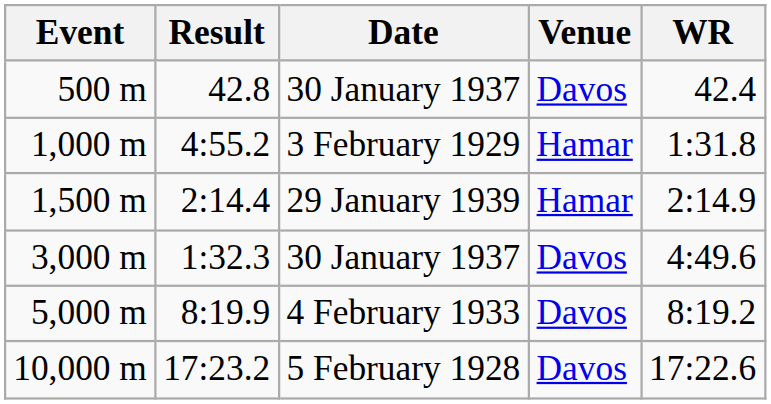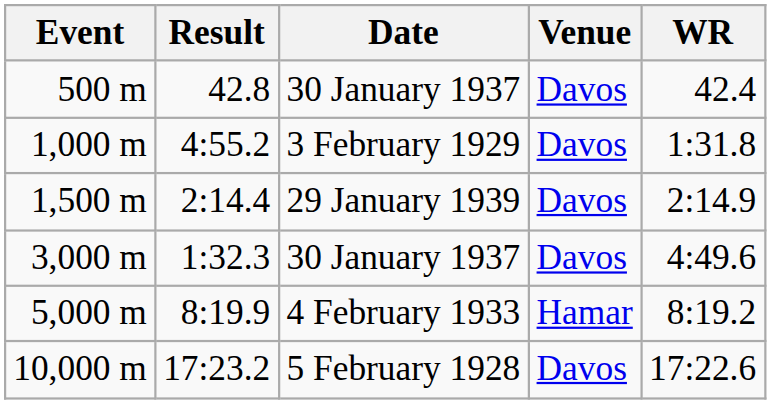 <table class="wikitable">
 <tr>
 <th>Event</th>
 <th>Result</th>
 <th>Date</th>
 <th>Venue</th>
 <th>WR</th>
 </tr>
 <tr align="right">
 <td>500 m</td>
 <td>42.8</td>
 <td>30 January 1937</td>
 <td align="left"><a href='#'>Davos</a></td>
 <td>42.4</td>
 </tr>
 <tr align="right">
 <td>1,000 m</td>
 <td>4:55.2</td>
 <td>3 February 1929</td>
-<td align="left"><a href='#'>Hamar</a></td>
+<td align="left"><a href='#'>Davos</a></td>
 <td>1:31.8</td>
 </tr>
 <tr align="right">
 <td>1,500 m</td>
 <td>2:14.4</td>
 <td>29 January 1939</td>
-<td align="left"><a href='#'>Hamar</a></td>
+<td align="left"><a href='#'>Davos</a></td>
 <td>2:14.9</td>
 </tr>
 <tr align="right">
 <td>3,000 m</td>
 <td>1:32.3</td>
 <td>30 January 1937</td>
 <td align="left"><a href='#'>Davos</a></td>
 <td>4:49.6</td>
 </tr>
 <tr align="right">
 <td>5,000 m</td>
 <td>8:19.9</td>
 <td>4 February 1933</td>
-<td align="left"><a href='#'>Davos</a></td>
+<td align="left"><a href='#'>Hamar</a></td>
 <td>8:19.2</td>
 </tr>
 <tr align="right">
 <td>10,000 m</td>
 <td>17:23.2</td>
 <td>5 February 1928</td>
 <td align="left"><a href='#'>Davos</a></td>
 <td>17:22.6</td>
 </tr>
 </table>
